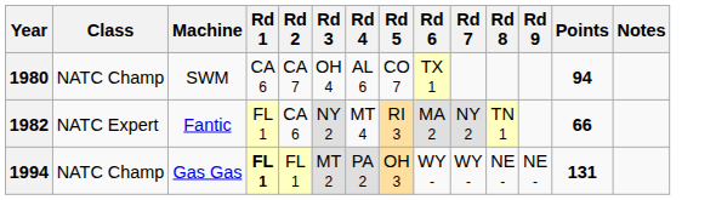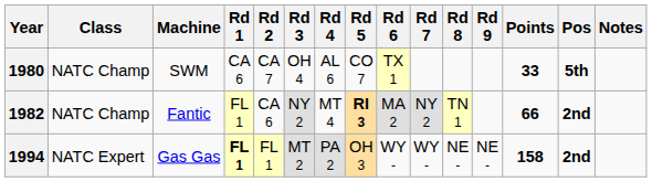 <table class="wikitable" style="text-align:center; font-size:95%">
 <tr valign="top">
 <th valign="middle">Year</th>
 <th valign="middle">Class</th>
 <th valign="middle">Machine</th>
 <th>Rd<br>1</th>
 <th>Rd<br>2</th>
 <th>Rd<br>3</th>
 <th>Rd<br>4</th>
 <th>Rd<br>5</th>
 <th>Rd<br>6</th>
 <th>Rd<br>7</th>
 <th>Rd<br>8</th>
 <th>Rd<br>9</th>
 <th valign="middle">Points</th>
+<th valign="middle">Pos</th>
 <th valign="middle">Notes</th>
 </tr>
 <tr>
 <th>1980</th>
 <td align="left"> NATC Champ</td>
 <td>SWM</td>
 <td>CA<br><small>6</small></td>
 <td>CA<br><small>7</small></td>
 <td>OH<br><small>4</small></td>
 <td>AL<br><small>6</small></td>
 <td>CO<br><small>7</small></td>
 <td style="background:#FFFFBF;">TX<br><small>1</small></td>
 <td></td>
 <td></td>
 <td></td>
-<td><strong>94</strong></td>
+<td><strong>33</strong></td>
+<td><strong>5th</strong></td>
 <td></td>
 </tr>
 <tr>
 <th>1982</th>
-<td align="left"> NATC Expert</td>
+<td align="left"> NATC Champ</td>
 <td><a href='#'>Fantic</a></td>
 <td style="background:#FFFFBF;">FL<br><small>1</small></td>
 <td>CA<br><small>6</small></td>
 <td style="background:#DFDFDF;">NY<br><small>2</small></td>
 <td>MT<br><small>4</small></td>
-<td style="background:#FFDF9F;">RI<br><small>3</small></td>
+<td style="background:#FFDF9F;"><strong>RI<br><small>3</small></strong></td>
 <td style="background:#DFDFDF;">MA<br><small>2</small></td>
 <td style="background:#DFDFDF;">NY<br><small>2</small></td>
 <td style="background:#FFFFBF;">TN<br><small>1</small></td>
 <td></td>
 <td><strong>66</strong></td>
+<td><strong>2nd</strong></td>
 <td></td>
 </tr>
 <tr>
 <th>1994</th>
-<td align="left"> NATC Champ</td>
+<td align="left"> NATC Expert</td>
 <td><a href='#'>Gas Gas</a></td>
 <td style="background:#FFFFBF;"><strong>FL<br><small>1</small></strong></td>
 <td style="background:#FFFFBF;">FL<br><small>1</small></td>
 <td style="background:#DFDFDF;">MT<br><small>2</small></td>
 <td style="background:#DFDFDF;">PA<br><small>2</small></td>
 <td style="background:#FFDF9F;">OH<br><small>3</small></td>
 <td>WY<br><small>-</small></td>
 <td>WY<br><small>-</small></td>
 <td>NE<br><small>-</small></td>
 <td>NE<br><small>-</small></td>
-<td><strong>131</strong></td>
+<td><strong>158</strong></td>
+<td><strong>2nd</strong></td>
 <td></td>
 </tr>
 </table>
